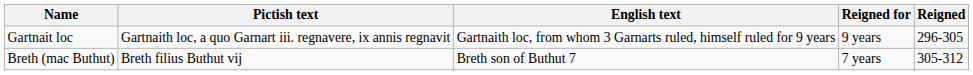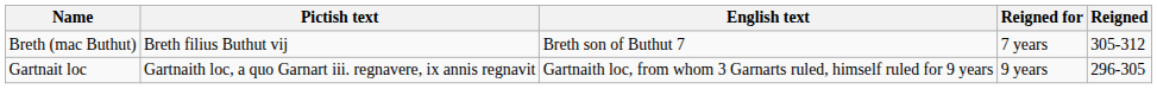 <table class="wikitable">
 <tr>
 <th>Name</th>
 <th>Pictish text</th>
 <th>English text</th>
 <th>Reigned for</th>
 <th>Reigned</th>
 </tr>
 <tr>
+<td>Breth (mac Buthut)</td>
+<td>Breth filius Buthut vij</td>
+<td>Breth son of Buthut 7</td>
+<td>7 years</td>
+<td>305-312</td>
+</tr>
+<tr>
 <td>Gartnait loc</td>
 <td>Gartnaith loc, a quo Garnart iii. regnavere, ix annis regnavit</td>
 <td>Gartnaith loc, from whom 3 Garnarts ruled, himself ruled for 9 years</td>
 <td>9 years</td>
 <td>296-305</td>
 </tr>
-<tr>
-<td>Breth (mac Buthut)</td>
-<td>Breth filius Buthut vij</td>
-<td>Breth son of Buthut 7</td>
-<td>7 years</td>
-<td>305-312</td>
-</tr>
 </table>
